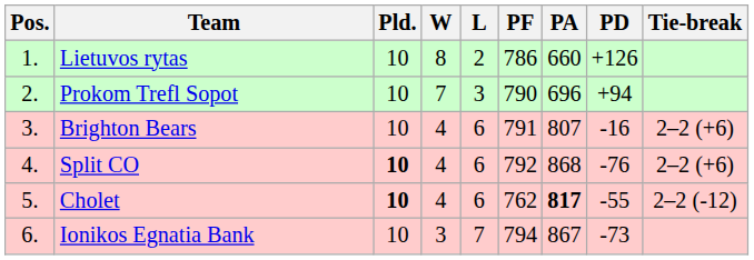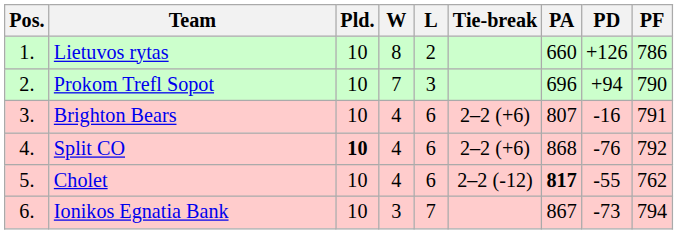 <table class="wikitable" style="text-align:center">
 <tr>
 <th width=15>Pos.</th>
 <th width=220>Team</th>
 <th width=20>Pld.</th>
 <th width=20>W</th>
 <th width=20>L</th>
-<th width=20>PF</th>
+<th>Tie-break</th>
 <th width=20>PA</th>
 <th width=20>PD</th>
-<th>Tie-break</th>
+<th width=20>PF</th>
 </tr>
 <tr style="background: #ccffcc;">
 <td>1.</td>
 <td align=left> <a href='#'>Lietuvos rytas</a></td>
 <td>10</td>
 <td>8</td>
 <td>2</td>
-<td>786</td>
+<td></td>
 <td>660</td>
 <td>+126</td>
-<td></td>
+<td>786</td>
 </tr>
 <tr style="background: #ccffcc;">
 <td>2.</td>
 <td align=left> <a href='#'>Prokom Trefl Sopot</a></td>
 <td>10</td>
 <td>7</td>
 <td>3</td>
-<td>790</td>
+<td></td>
 <td>696</td>
 <td>+94</td>
-<td></td>
+<td>790</td>
 </tr>
 <tr style="background: #ffcccc;">
 <td>3.</td>
 <td align=left> <a href='#'>Brighton Bears</a></td>
 <td>10</td>
 <td>4</td>
 <td>6</td>
-<td>791</td>
+<td>2–2 (+6)</td>
 <td>807</td>
 <td>-16</td>
-<td>2–2 (+6)</td>
+<td>791</td>
 </tr>
 <tr style="background: #ffcccc;">
 <td>4.</td>
 <td align=left> <a href='#'>Split CO</a></td>
 <td><strong>10</strong></td>
 <td>4</td>
 <td>6</td>
-<td>792</td>
+<td>2–2 (+6)</td>
 <td>868</td>
 <td>-76</td>
-<td>2–2 (+6)</td>
+<td>792</td>
 </tr>
 <tr style="background: #ffcccc;">
 <td>5.</td>
 <td align=left> <a href='#'>Cholet</a></td>
-<td><strong>10</strong></td>
+<td>10</td>
 <td>4</td>
 <td>6</td>
-<td>762</td>
+<td>2–2 (-12)</td>
 <td><strong>817</strong></td>
 <td>-55</td>
-<td>2–2 (-12)</td>
+<td>762</td>
 </tr>
 <tr style="background: #ffcccc;">
 <td>6.</td>
 <td align=left> <a href='#'>Ionikos Egnatia Bank</a></td>
 <td>10</td>
 <td>3</td>
 <td>7</td>
-<td>794</td>
+<td></td>
 <td>867</td>
 <td>-73</td>
-<td></td>
+<td>794</td>
 </tr>
 </table>
